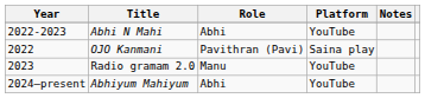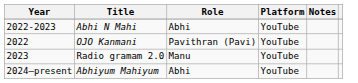 <table class="wikitable">
 <tr>
 <th>Year</th>
 <th>Title</th>
 <th>Role</th>
 <th>Platform</th>
 <th>Notes</th>
 <th></th>
 </tr>
 <tr>
 </tr>
 <tr>
 <td>2022-2023</td>
 <td><em>Abhi N Mahi</em></td>
 <td>Abhi</td>
 <td>YouTube</td>
 <td></td>
 <td></td>
 </tr>
 <tr>
 <td>2022</td>
 <td><em>OJO Kanmani</em></td>
 <td>Pavithran (Pavi)</td>
-<td>Saina play</td>
+<td>YouTube</td>
 <td></td>
 <td></td>
 </tr>
 <tr>
 <td>2023</td>
 <td>Radio gramam 2.0</td>
 <td>Manu</td>
 <td>YouTube</td>
 <td></td>
 <td></td>
 </tr>
 <tr>
 <td>2024–present</td>
 <td><em>Abhiyum Mahiyum</em></td>
 <td>Abhi</td>
 <td>YouTube</td>
 <td></td>
 </tr>
 </table>
